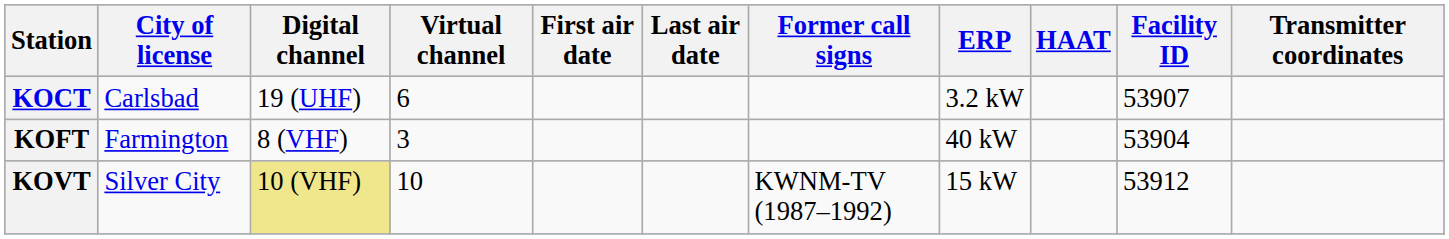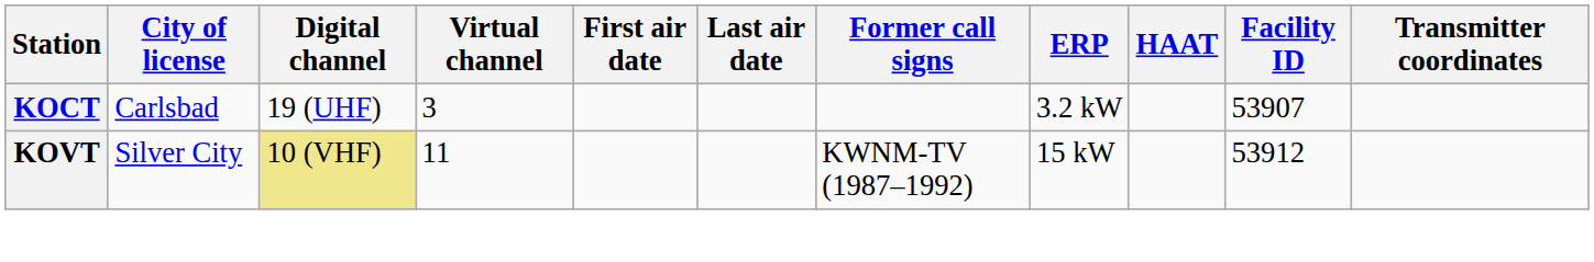 <table class="wikitable">
 <tr>
 <th scope = "col">Station</th>
 <th scope = "col"><a href='#'>City of license</a></th>
 <th scope = "col">Digital channel</th>
 <th scope = "col">Virtual channel</th>
 <th scope = "col">First air date</th>
 <th scope = "col">Last air date</th>
 <th scope = "col"><a href='#'>Former call signs</a></th>
 <th scope = "col"><a href='#'>ERP</a></th>
 <th scope = "col"><a href='#'>HAAT</a></th>
 <th scope = "col"><a href='#'>Facility ID</a></th>
 <th scope = "col">Transmitter coordinates</th>
 </tr>
 <tr style="vertical-align: top; text-align: left;">
 <th scope = "row"><strong><a href='#'>KOCT</a></strong></th>
 <td><a href='#'>Carlsbad</a></td>
 <td>19 (<a href='#'>UHF</a>)</td>
-<td>6</td>
+<td>3</td>
 <td></td>
 <td></td>
 <td></td>
 <td>3.2 kW</td>
 <td></td>
 <td>53907</td>
 <td></td>
 </tr>
 <tr style="vertical-align: top; text-align: left;">
-<th scope = "row"><strong>KOFT</strong></th>
-<td><a href='#'>Farmington</a></td>
-<td>8 (<a href='#'>VHF</a>)</td>
-<td>3</td>
-<td></td>
-<td></td>
-<td></td>
-<td>40 kW</td>
-<td></td>
-<td>53904</td>
-<td></td>
-</tr>
-<tr style="vertical-align: top; text-align: left;">
 <th scope = "row">KOVT</th>
 <td><a href='#'>Silver City</a></td>
 <td style="background: khaki;">10 (VHF)</td>
-<td>10</td>
+<td>11</td>
 <td></td>
 <td></td>
 <td>KWNM-TV (1987–1992)</td>
 <td>15 kW</td>
 <td></td>
 <td>53912</td>
 <td></td>
 </tr>
 </table>
